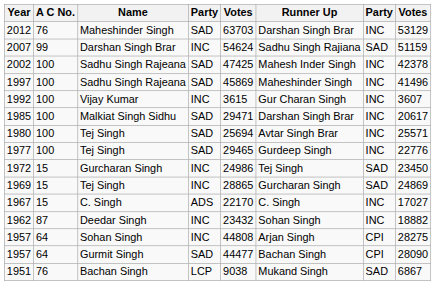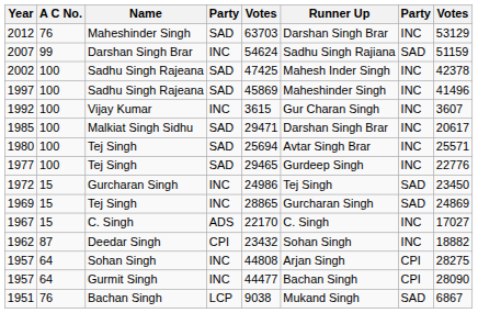 <table class="wikitable sortable">
 <tr>
 <th>Year</th>
 <th>A C No.</th>
 <th>Name</th>
 <th>Party</th>
 <th>Votes</th>
 <th>Runner Up</th>
 <th>Party</th>
 <th>Votes</th>
 </tr>
 <tr>
 <td>2012</td>
 <td>76</td>
 <td>Maheshinder Singh</td>
 <td>SAD</td>
 <td>63703</td>
 <td>Darshan Singh Brar</td>
 <td>INC</td>
 <td>53129</td>
 </tr>
 <tr>
 <td>2007</td>
 <td>99</td>
 <td>Darshan Singh Brar</td>
 <td>INC</td>
 <td>54624</td>
 <td>Sadhu Singh Rajiana</td>
 <td>SAD</td>
 <td>51159</td>
 </tr>
 <tr>
 <td>2002</td>
 <td>100</td>
 <td>Sadhu Singh Rajeana</td>
 <td>SAD</td>
 <td>47425</td>
 <td>Mahesh Inder Singh</td>
 <td>INC</td>
 <td>42378</td>
 </tr>
 <tr>
 <td>1997</td>
 <td>100</td>
 <td>Sadhu Singh Rajeana</td>
 <td>SAD</td>
 <td>45869</td>
 <td>Maheshinder Singh</td>
 <td>INC</td>
 <td>41496</td>
 </tr>
 <tr>
 <td>1992</td>
 <td>100</td>
 <td>Vijay Kumar</td>
 <td>INC</td>
 <td>3615</td>
 <td>Gur Charan Singh</td>
 <td>INC</td>
 <td>3607</td>
 </tr>
 <tr>
 <td>1985</td>
 <td>100</td>
 <td>Malkiat Singh Sidhu</td>
 <td>SAD</td>
 <td>29471</td>
 <td>Darshan Singh Brar</td>
 <td>INC</td>
 <td>20617</td>
 </tr>
 <tr>
 <td>1980</td>
 <td>100</td>
 <td>Tej Singh</td>
 <td>SAD</td>
 <td>25694</td>
 <td>Avtar Singh Brar</td>
 <td>INC</td>
 <td>25571</td>
 </tr>
 <tr>
 <td>1977</td>
 <td>100</td>
 <td>Tej Singh</td>
 <td>SAD</td>
 <td>29465</td>
 <td>Gurdeep Singh</td>
 <td>INC</td>
 <td>22776</td>
 </tr>
 <tr>
 <td>1972</td>
 <td>15</td>
 <td>Gurcharan Singh</td>
 <td>INC</td>
 <td>24986</td>
 <td>Tej Singh</td>
 <td>SAD</td>
 <td>23450</td>
 </tr>
 <tr>
 <td>1969</td>
 <td>15</td>
 <td>Tej Singh</td>
 <td>INC</td>
 <td>28865</td>
 <td>Gurcharan Singh</td>
 <td>SAD</td>
 <td>24869</td>
 </tr>
 <tr>
 <td>1967</td>
 <td>15</td>
 <td>C. Singh</td>
 <td>ADS</td>
 <td>22170</td>
 <td>C. Singh</td>
 <td>INC</td>
 <td>17027</td>
 </tr>
 <tr>
 <td>1962</td>
 <td>87</td>
 <td>Deedar Singh</td>
-<td>INC</td>
+<td>CPI</td>
 <td>23432</td>
 <td>Sohan Singh</td>
 <td>INC</td>
 <td>18882</td>
 </tr>
 <tr>
 <td>1957</td>
 <td>64</td>
 <td>Sohan Singh</td>
 <td>INC</td>
 <td>44808</td>
 <td>Arjan Singh</td>
 <td>CPI</td>
 <td>28275</td>
 </tr>
 <tr>
 <td>1957</td>
 <td>64</td>
 <td>Gurmit Singh</td>
-<td>SAD</td>
+<td>INC</td>
 <td>44477</td>
 <td>Bachan Singh</td>
 <td>CPI</td>
 <td>28090</td>
 </tr>
 <tr>
 <td>1951</td>
 <td>76</td>
 <td>Bachan Singh</td>
 <td>LCP</td>
 <td>9038</td>
 <td>Mukand Singh</td>
 <td>SAD</td>
 <td>6867</td>
 </tr>
 </table>
